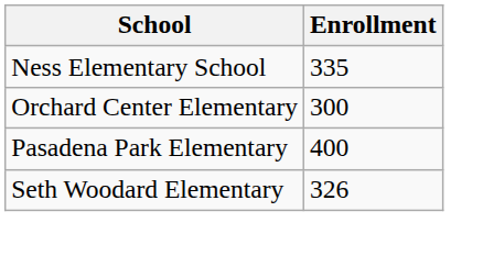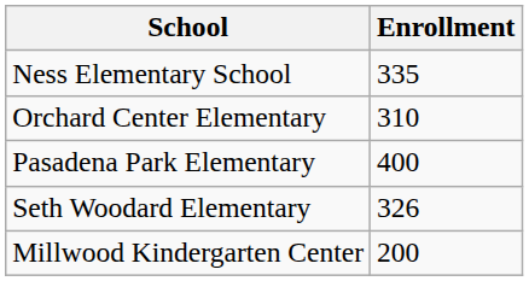 <table class="wikitable">
 <tr>
 <th ->School</th>
 <th>Enrollment</th>
 </tr>
 <tr>
 <td>Ness Elementary School</td>
 <td>335</td>
 </tr>
 <tr>
 <td>Orchard Center Elementary</td>
-<td>300</td>
+<td>310</td>
 </tr>
 <tr>
 <td>Pasadena Park Elementary</td>
 <td>400</td>
 </tr>
 <tr>
 <td>Seth Woodard Elementary</td>
 <td>326</td>
 </tr>
+<tr>
+<td>Millwood Kindergarten Center</td>
+<td>200</td>
+</tr>
 </table>
